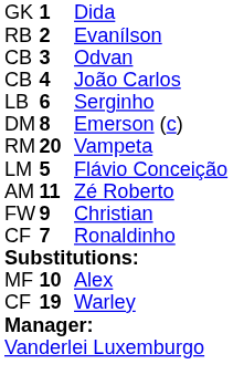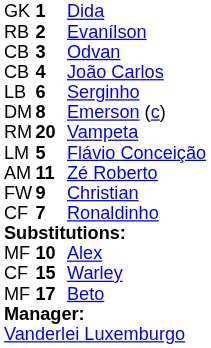 <table style="font-size: 90%" cellspacing="0" cellpadding="0">
 <tr>
 <th width=25></th>
 <th width=25></th>
 </tr>
 <tr>
 <td>GK</td>
 <td><strong>1</strong></td>
 <td><a href='#'>Dida</a></td>
 </tr>
 <tr>
 <td>RB</td>
 <td><strong>2</strong></td>
 <td><a href='#'>Evanílson</a></td>
 </tr>
 <tr>
 <td>CB</td>
 <td><strong>3</strong></td>
 <td><a href='#'>Odvan</a></td>
 </tr>
 <tr>
 <td>CB</td>
 <td><strong>4</strong></td>
 <td><a href='#'>João Carlos</a></td>
 </tr>
 <tr>
 <td>LB</td>
 <td><strong>6</strong></td>
 <td><a href='#'>Serginho</a></td>
 </tr>
 <tr>
 <td>DM</td>
 <td><strong>8</strong></td>
 <td><a href='#'>Emerson</a> (<a href='#'>c</a>)</td>
 <td></td>
 </tr>
 <tr>
 <td>RM</td>
 <td><strong>20</strong></td>
 <td><a href='#'>Vampeta</a></td>
 <td></td>
 </tr>
 <tr>
 <td>LM</td>
 <td><strong>5</strong></td>
 <td><a href='#'>Flávio Conceição</a></td>
 <td></td>
 <td></td>
 </tr>
 <tr>
 <td>AM</td>
 <td><strong>11</strong></td>
 <td><a href='#'>Zé Roberto</a></td>
 <td></td>
 <td></td>
 </tr>
 <tr>
 <td>FW</td>
 <td><strong>9</strong></td>
 <td><a href='#'>Christian</a></td>
 <td></td>
 <td></td>
 </tr>
 <tr>
 <td>CF</td>
 <td><strong>7</strong></td>
 <td><a href='#'>Ronaldinho</a></td>
 </tr>
 <tr>
 <td colspan=3><strong>Substitutions:</strong></td>
 </tr>
 <tr>
 <td>MF</td>
 <td><strong>10</strong></td>
 <td><a href='#'>Alex</a></td>
 <td></td>
 <td></td>
 </tr>
 <tr>
 <td>CF</td>
-<td><strong>19</strong></td>
+<td><strong>15</strong></td>
 <td><a href='#'>Warley</a></td>
+<td></td>
+<td></td>
+</tr>
+<tr>
+<td>MF</td>
+<td><strong>17</strong></td>
+<td><a href='#'>Beto</a></td>
 <td></td>
 <td></td>
 </tr>
 <tr>
 <td colspan=3><strong>Manager:</strong></td>
 </tr>
 <tr>
 <td colspan="4"><a href='#'>Vanderlei Luxemburgo</a></td>
 </tr>
 </table>
